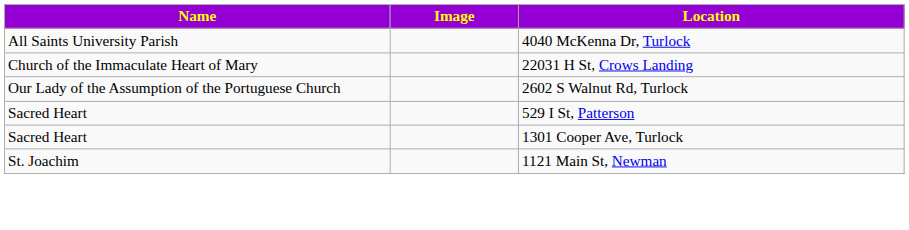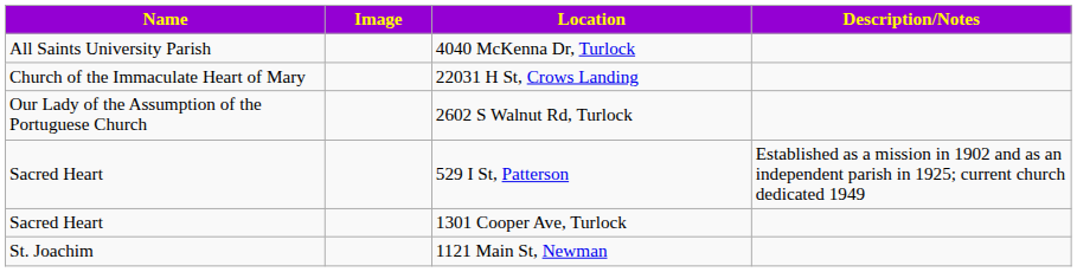 <table class="wikitable sortable" style="width:75%">
 <tr>
 <th style="background:darkviolet; color:yellow;" width="30%"><strong>Name</strong></th>
 <th style="background:darkviolet; color:yellow;" width="10%"><strong>Image</strong></th>
 <th style="background:darkviolet; color:yellow;" width="30%"><strong>Location</strong></th>
+<th style="background:darkviolet; color:yellow;" width="30"><strong>Description/Notes</strong></th>
 </tr>
 <tr>
 <td>All Saints University Parish</td>
 <td></td>
 <td>4040 McKenna Dr, <a href='#'>Turlock</a></td>
+<td></td>
 </tr>
 <tr>
 <td>Church of the Immaculate Heart of Mary</td>
 <td></td>
 <td>22031 H St, <a href='#'>Crows Landing</a></td>
+<td></td>
 </tr>
 <tr>
 <td>Our Lady of the Assumption of the Portuguese Church</td>
 <td></td>
 <td>2602 S Walnut Rd, Turlock</td>
+<td></td>
 </tr>
 <tr>
 <td>Sacred Heart</td>
 <td></td>
 <td>529 I St, <a href='#'>Patterson</a></td>
+<td>Established as a mission in 1902 and as an independent parish in 1925; current church dedicated 1949</td>
 </tr>
 <tr>
 <td>Sacred Heart</td>
 <td></td>
 <td>1301 Cooper Ave, Turlock</td>
+<td></td>
 </tr>
 <tr>
 <td>St. Joachim</td>
 <td></td>
 <td>1121 Main St, <a href='#'>Newman</a></td>
+<td></td>
 </tr>
 </table>
